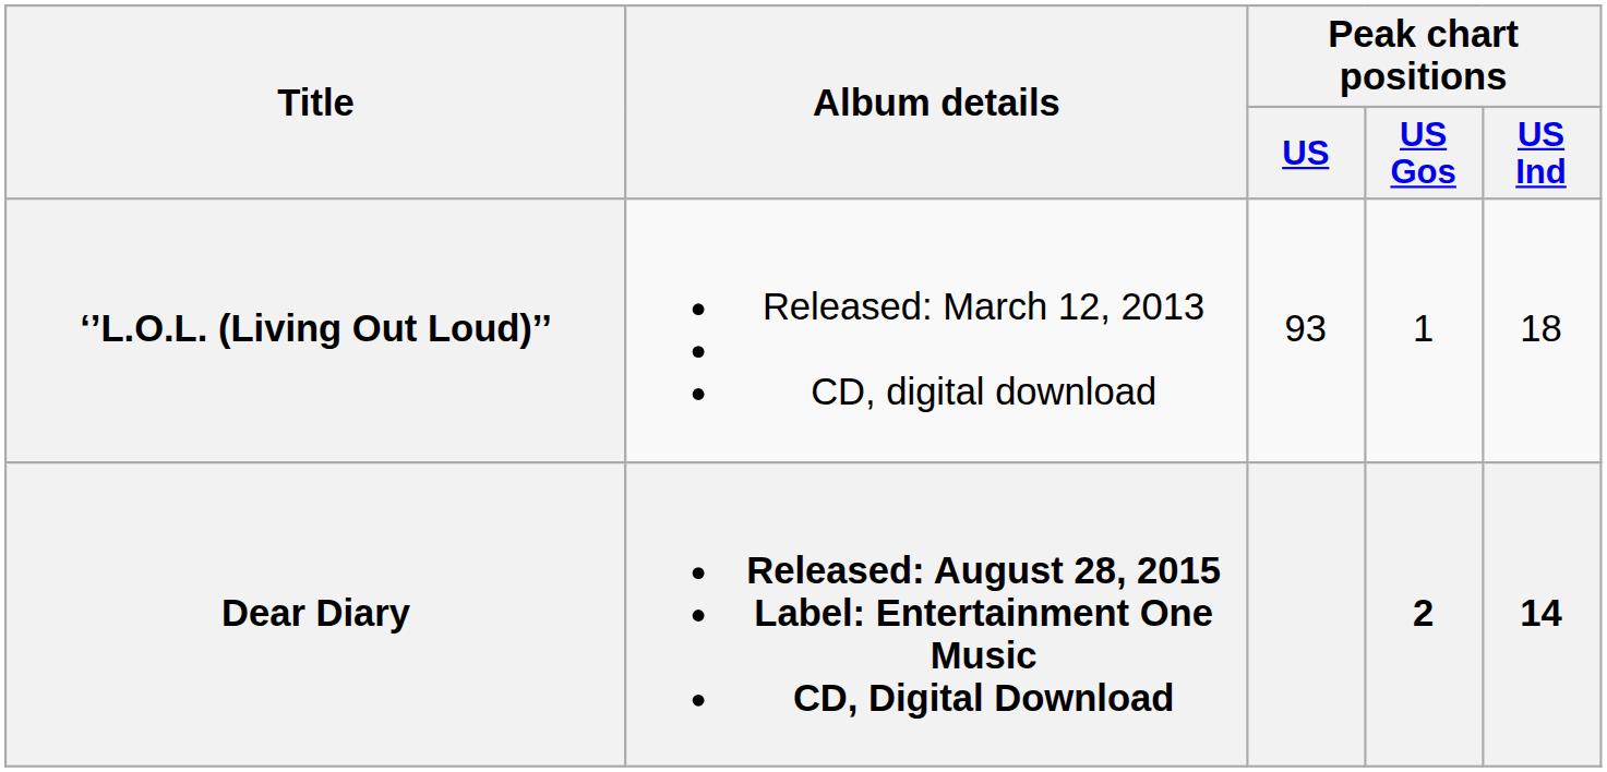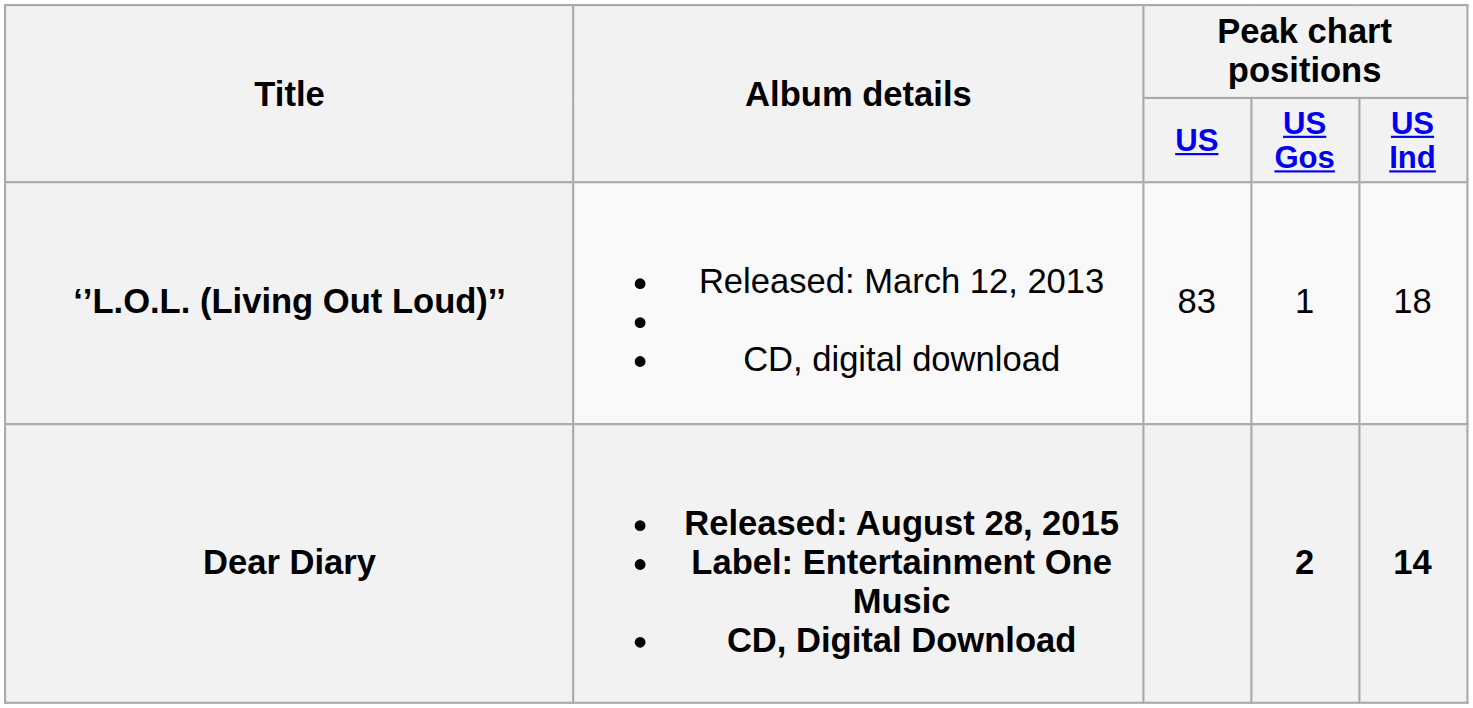 <table class="wikitable plainrowheaders" style="text-align:center;">
 <tr>
 <th scope="col" rowspan="2" style="width:16em;">Title</th>
 <th scope="col" rowspan="2" style="width:16em;">Album details</th>
 <th scope="col" colspan="3">Peak chart positions</th>
 </tr>
 <tr>
 <th style="width:3em; font-size:90%"><a href='#'>US</a></th>
 <th style="width:3em; font-size:90%"><a href='#'>US<br>Gos</a></th>
 <th style="width:3em; font-size:90%"><a href='#'>US<br>Ind</a></th>
 </tr>
 <tr>
 <th scope="row">‘’L.O.L. (Living Out Loud)’’</th>
 <td><br><ul><li>Released: March 12, 2013</li><li></li><li>CD, digital download</li></ul></td>
-<td>93</td>
+<td>83</td>
 <td>1</td>
 <td>18</td>
 </tr>
 <tr>
 <th>Dear Diary</th>
 <th><br><ul><li>Released: August 28, 2015</li><li>Label: Entertainment One Music</li><li>CD, Digital Download</li></ul></th>
 <th></th>
 <th>2</th>
 <th>14</th>
 </tr>
 </table>
